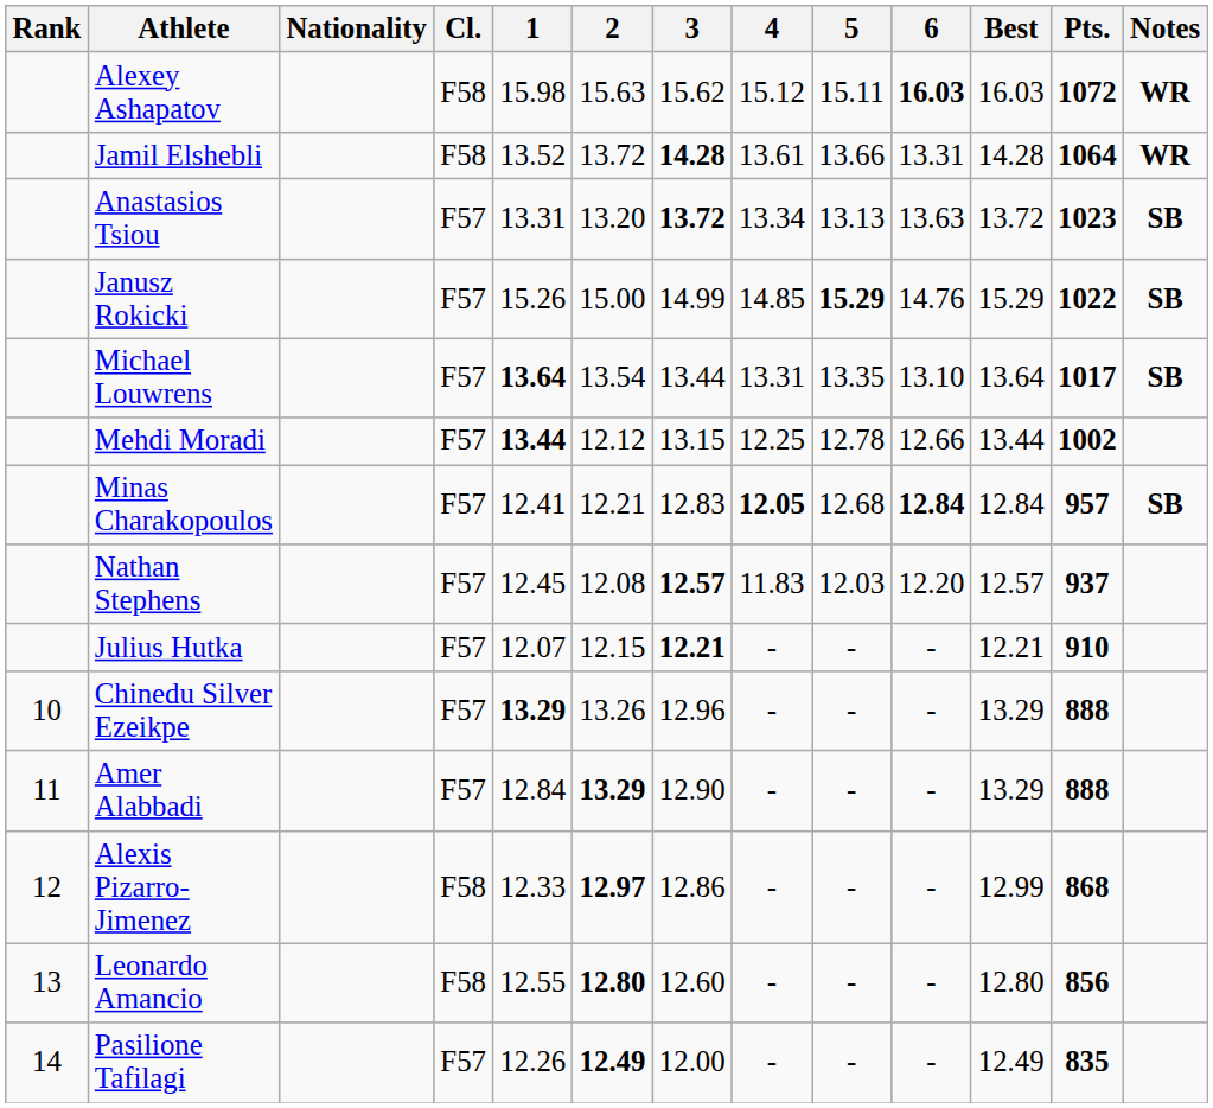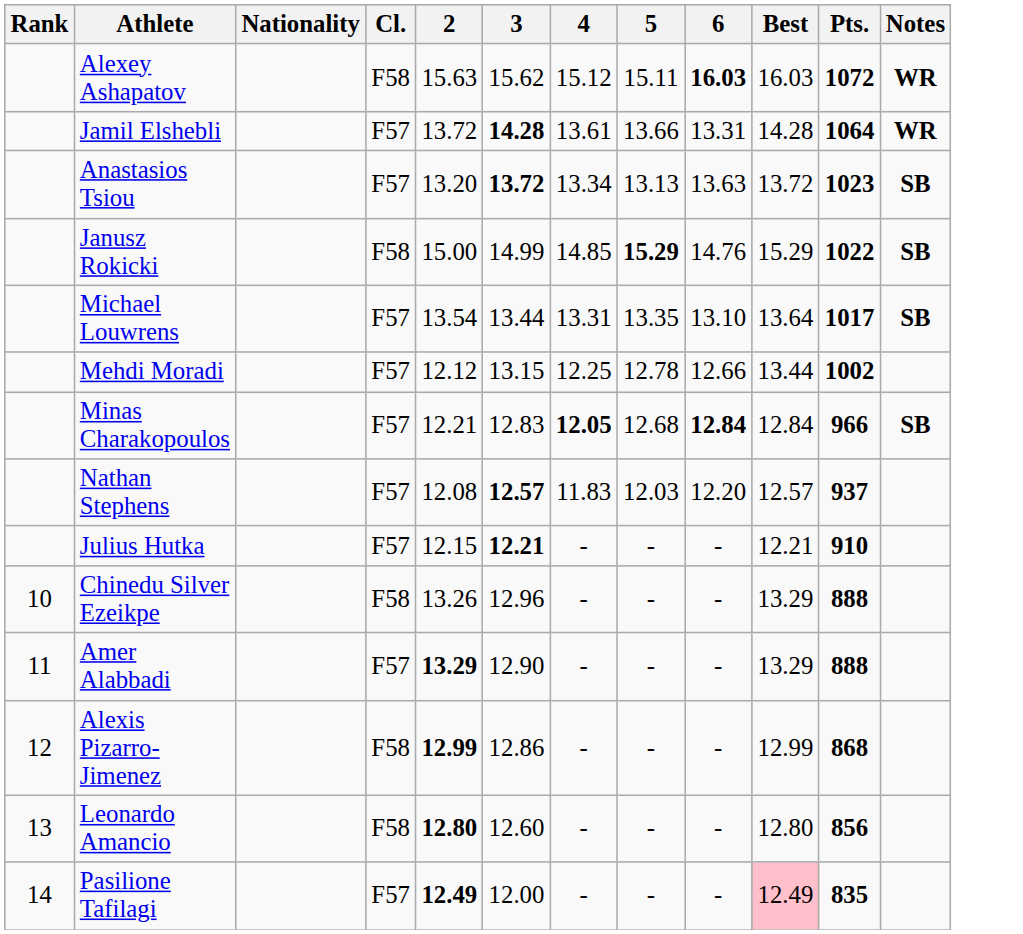 <table class="wikitable sortable" style="text-align:center">
 <tr>
 <th>Rank</th>
 <th>Athlete</th>
 <th>Nationality</th>
 <th>Cl.</th>
-<th class="unsortable">1</th>
 <th class="unsortable">2</th>
 <th class="unsortable">3</th>
 <th class="unsortable">4</th>
 <th class="unsortable">5</th>
 <th class="unsortable">6</th>
 <th>Best</th>
 <th>Pts.</th>
 <th>Notes</th>
 </tr>
 <tr>
 <td></td>
 <td style="text-align:left;"><a href='#'>Alexey Ashapatov</a></td>
 <td style="text-align:left;"></td>
 <td>F58</td>
-<td>15.98</td>
 <td>15.63</td>
 <td>15.62</td>
 <td>15.12</td>
 <td>15.11</td>
 <td><strong>16.03</strong></td>
 <td>16.03</td>
 <td><strong>1072</strong></td>
 <td><strong>WR</strong></td>
 </tr>
 <tr>
 <td></td>
 <td style="text-align:left;"><a href='#'>Jamil Elshebli</a></td>
 <td style="text-align:left;"></td>
-<td>F58</td>
-<td>13.52</td>
+<td>F57</td>
 <td>13.72</td>
 <td><strong>14.28</strong></td>
 <td>13.61</td>
 <td>13.66</td>
 <td>13.31</td>
 <td>14.28</td>
 <td><strong>1064</strong></td>
 <td><strong>WR</strong></td>
 </tr>
 <tr>
 <td></td>
 <td style="text-align:left;"><a href='#'>Anastasios Tsiou</a></td>
 <td style="text-align:left;"></td>
 <td>F57</td>
-<td>13.31</td>
 <td>13.20</td>
 <td><strong>13.72</strong></td>
 <td>13.34</td>
 <td>13.13</td>
 <td>13.63</td>
 <td>13.72</td>
 <td><strong>1023</strong></td>
 <td><strong>SB</strong></td>
 </tr>
 <tr>
 <td></td>
 <td style="text-align:left;"><a href='#'>Janusz Rokicki</a></td>
 <td style="text-align:left;"></td>
-<td>F57</td>
-<td>15.26</td>
+<td>F58</td>
 <td>15.00</td>
 <td>14.99</td>
 <td>14.85</td>
 <td><strong>15.29</strong></td>
 <td>14.76</td>
 <td>15.29</td>
 <td><strong>1022</strong></td>
 <td><strong>SB</strong></td>
 </tr>
 <tr>
 <td></td>
 <td style="text-align:left;"><a href='#'>Michael Louwrens</a></td>
 <td style="text-align:left;"></td>
 <td>F57</td>
-<td><strong>13.64</strong></td>
 <td>13.54</td>
 <td>13.44</td>
 <td>13.31</td>
 <td>13.35</td>
 <td>13.10</td>
 <td>13.64</td>
 <td><strong>1017</strong></td>
 <td><strong>SB</strong></td>
 </tr>
 <tr>
 <td></td>
 <td style="text-align:left;"><a href='#'>Mehdi Moradi</a></td>
 <td style="text-align:left;"></td>
 <td>F57</td>
-<td><strong>13.44</strong></td>
 <td>12.12</td>
 <td>13.15</td>
 <td>12.25</td>
 <td>12.78</td>
 <td>12.66</td>
 <td>13.44</td>
 <td><strong>1002</strong></td>
 <td></td>
 </tr>
 <tr>
 <td></td>
 <td style="text-align:left;"><a href='#'>Minas Charakopoulos</a></td>
 <td style="text-align:left;"></td>
 <td>F57</td>
-<td>12.41</td>
 <td>12.21</td>
 <td>12.83</td>
 <td><strong>12.05</strong></td>
 <td>12.68</td>
 <td><strong>12.84</strong></td>
 <td>12.84</td>
-<td><strong>957</strong></td>
+<td><strong>966</strong></td>
 <td><strong>SB</strong></td>
 </tr>
 <tr>
 <td></td>
 <td style="text-align:left;"><a href='#'>Nathan Stephens</a></td>
 <td style="text-align:left;"></td>
 <td>F57</td>
-<td>12.45</td>
 <td>12.08</td>
 <td><strong>12.57</strong></td>
 <td>11.83</td>
 <td>12.03</td>
 <td>12.20</td>
 <td>12.57</td>
 <td><strong>937</strong></td>
 <td></td>
 </tr>
 <tr>
 <td></td>
 <td style="text-align:left;"><a href='#'>Julius Hutka</a></td>
 <td style="text-align:left;"></td>
 <td>F57</td>
-<td>12.07</td>
 <td>12.15</td>
 <td><strong>12.21</strong></td>
 <td>-</td>
 <td>-</td>
 <td>-</td>
 <td>12.21</td>
 <td><strong>910</strong></td>
 <td></td>
 </tr>
 <tr>
 <td>10</td>
 <td style="text-align:left;"><a href='#'>Chinedu Silver Ezeikpe</a></td>
 <td style="text-align:left;"></td>
-<td>F57</td>
-<td><strong>13.29</strong></td>
+<td>F58</td>
 <td>13.26</td>
 <td>12.96</td>
 <td>-</td>
 <td>-</td>
 <td>-</td>
 <td>13.29</td>
 <td><strong>888</strong></td>
 <td></td>
 </tr>
 <tr>
 <td>11</td>
 <td style="text-align:left;"><a href='#'>Amer Alabbadi</a></td>
 <td style="text-align:left;"></td>
 <td>F57</td>
-<td>12.84</td>
 <td><strong>13.29</strong></td>
 <td>12.90</td>
 <td>-</td>
 <td>-</td>
 <td>-</td>
 <td>13.29</td>
 <td><strong>888</strong></td>
 <td></td>
 </tr>
 <tr>
 <td>12</td>
 <td style="text-align:left;"><a href='#'>Alexis Pizarro-Jimenez</a></td>
 <td style="text-align:left;"></td>
 <td>F58</td>
-<td>12.33</td>
-<td><strong>12.97</strong></td>
+<td><strong>12.99</strong></td>
 <td>12.86</td>
 <td>-</td>
 <td>-</td>
 <td>-</td>
 <td>12.99</td>
 <td><strong>868</strong></td>
 <td></td>
 </tr>
 <tr>
 <td>13</td>
 <td style="text-align:left;"><a href='#'>Leonardo Amancio</a></td>
 <td style="text-align:left;"></td>
 <td>F58</td>
-<td>12.55</td>
 <td><strong>12.80</strong></td>
 <td>12.60</td>
 <td>-</td>
 <td>-</td>
 <td>-</td>
 <td>12.80</td>
 <td><strong>856</strong></td>
 <td></td>
 </tr>
 <tr>
 <td>14</td>
 <td style="text-align:left;"><a href='#'>Pasilione Tafilagi</a></td>
 <td style="text-align:left;"></td>
 <td>F57</td>
-<td>12.26</td>
 <td><strong>12.49</strong></td>
 <td>12.00</td>
 <td>-</td>
 <td>-</td>
 <td>-</td>
-<td>12.49</td>
+<td style="background: pink;">12.49</td>
 <td><strong>835</strong></td>
 <td></td>
 </tr>
 </table>
